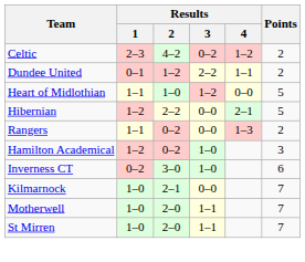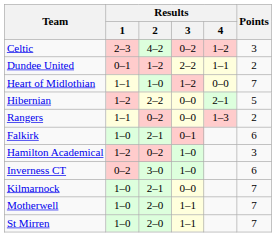 <table class="wikitable" style="text-align:center">
 <tr>
 <th rowspan=2>Team</th>
 <th colspan=4>Results</th>
 <th rowspan=2>Points</th>
 </tr>
 <tr>
 <th width=40>1</th>
 <th width=40>2</th>
 <th width=40>3</th>
 <th width=40>4</th>
 </tr>
 <tr>
 <td align=left><a href='#'>Celtic</a></td>
 <td bgcolor=#FFCCCC>2–3</td>
 <td bgcolor=#ddffdd>4–2</td>
 <td bgcolor=#FFCCCC>0–2</td>
 <td bgcolor=#FFCCCC>1–2</td>
-<td>2</td>
+<td>3</td>
 </tr>
 <tr>
 <td align=left><a href='#'>Dundee United</a></td>
 <td bgcolor=#FFCCCC>0–1</td>
 <td bgcolor=#FFCCCC>1–2</td>
 <td bgcolor=#ffffdd>2–2</td>
 <td bgcolor=#ffffdd>1–1</td>
 <td>2</td>
 </tr>
 <tr>
 <td align=left><a href='#'>Heart of Midlothian</a></td>
 <td bgcolor=#ffffdd>1–1</td>
 <td bgcolor=#ddffdd>1–0</td>
 <td bgcolor=#FFCCCC>1–2</td>
 <td bgcolor=#ffffdd>0–0</td>
-<td>5</td>
+<td>7</td>
 </tr>
 <tr>
 <td align=left><a href='#'>Hibernian</a></td>
 <td bgcolor=#FFCCCC>1–2</td>
 <td bgcolor=#ffffdd>2–2</td>
 <td bgcolor=#ffffdd>0–0</td>
 <td bgcolor=#ddffdd>2–1</td>
 <td>5</td>
 </tr>
 <tr>
 <td align=left><a href='#'>Rangers</a></td>
 <td bgcolor=#ffffdd>1–1</td>
 <td bgcolor=#FFCCCC>0–2</td>
 <td bgcolor=#ffffdd>0–0</td>
 <td bgcolor=#FFCCCC>1–3</td>
 <td>2</td>
+</tr>
+<tr>
+<td align=left><a href='#'>Falkirk</a></td>
+<td bgcolor=#ddffdd>1–0</td>
+<td bgcolor=#ddffdd>2–1</td>
+<td bgcolor=#FFCCCC>0–1</td>
+<td></td>
+<td>6</td>
 </tr>
 <tr>
 <td align=left><a href='#'>Hamilton Academical</a></td>
 <td bgcolor=#FFCCCC>1–2</td>
 <td bgcolor=#FFCCCC>0–2</td>
 <td bgcolor=#ddffdd>1–0</td>
 <td></td>
 <td>3</td>
 </tr>
 <tr>
 <td align=left><a href='#'>Inverness CT</a></td>
 <td bgcolor=#FFCCCC>0–2</td>
 <td bgcolor=#ddffdd>3–0</td>
 <td bgcolor=#ddffdd>1–0</td>
 <td></td>
 <td>6</td>
 </tr>
 <tr>
 <td align=left><a href='#'>Kilmarnock</a></td>
 <td bgcolor=#ddffdd>1–0</td>
 <td bgcolor=#ddffdd>2–1</td>
 <td bgcolor=#ffffdd>0–0</td>
 <td></td>
 <td>7</td>
 </tr>
 <tr>
 <td align=left><a href='#'>Motherwell</a></td>
 <td bgcolor=#ddffdd>1–0</td>
 <td bgcolor=#ddffdd>2–0</td>
 <td bgcolor=#ffffdd>1–1</td>
 <td></td>
 <td>7</td>
 </tr>
 <tr>
 <td align=left><a href='#'>St Mirren</a></td>
 <td bgcolor=#ddffdd>1–0</td>
 <td bgcolor=#ddffdd>2–0</td>
 <td bgcolor=#ffffdd>1–1</td>
 <td></td>
 <td>7</td>
 </tr>
 </table>
